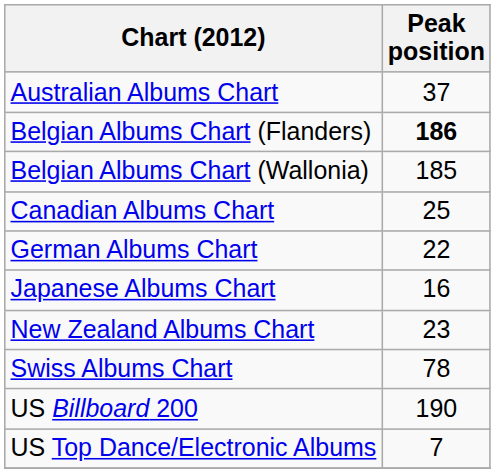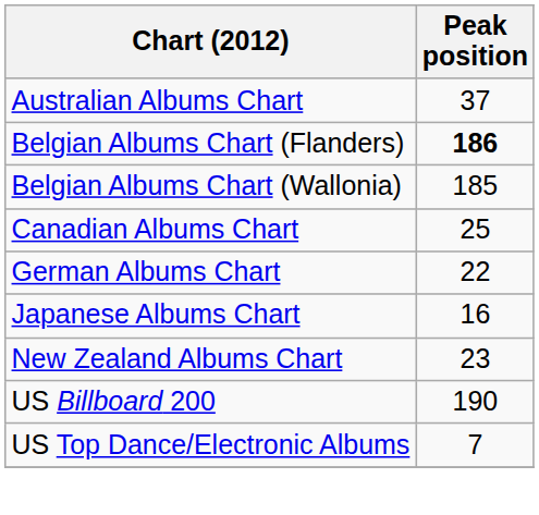 <table class="wikitable sortable">
 <tr>
 <th>Chart (2012)</th>
 <th>Peak<br>position</th>
 </tr>
 <tr>
 <td><a href='#'>Australian Albums Chart</a></td>
 <td style="text-align:center;">37</td>
 </tr>
 <tr>
 <td><a href='#'>Belgian Albums Chart</a> (Flanders)</td>
 <td style="text-align:center;"><strong>186</strong></td>
 </tr>
 <tr>
 <td><a href='#'>Belgian Albums Chart</a> (Wallonia)</td>
 <td style="text-align:center;">185</td>
 </tr>
 <tr>
 <td><a href='#'>Canadian Albums Chart</a></td>
 <td style="text-align:center;">25</td>
 </tr>
 <tr>
 <td><a href='#'>German Albums Chart</a></td>
 <td style="text-align:center;">22</td>
 </tr>
 <tr>
 <td><a href='#'>Japanese Albums Chart</a></td>
 <td style="text-align:center;">16</td>
 </tr>
 <tr>
 <td><a href='#'>New Zealand Albums Chart</a></td>
 <td style="text-align:center;">23</td>
 </tr>
 <tr>
-<td><a href='#'>Swiss Albums Chart</a></td>
-<td style="text-align:center;">78</td>
-</tr>
-<tr>
 <td>US <a href='#'><em>Billboard</em> 200</a></td>
 <td style="text-align:center;">190</td>
 </tr>
 <tr>
 <td>US <a href='#'>Top Dance/Electronic Albums</a></td>
 <td style="text-align:center;">7</td>
 </tr>
 <tr>
 </tr>
 </table>
